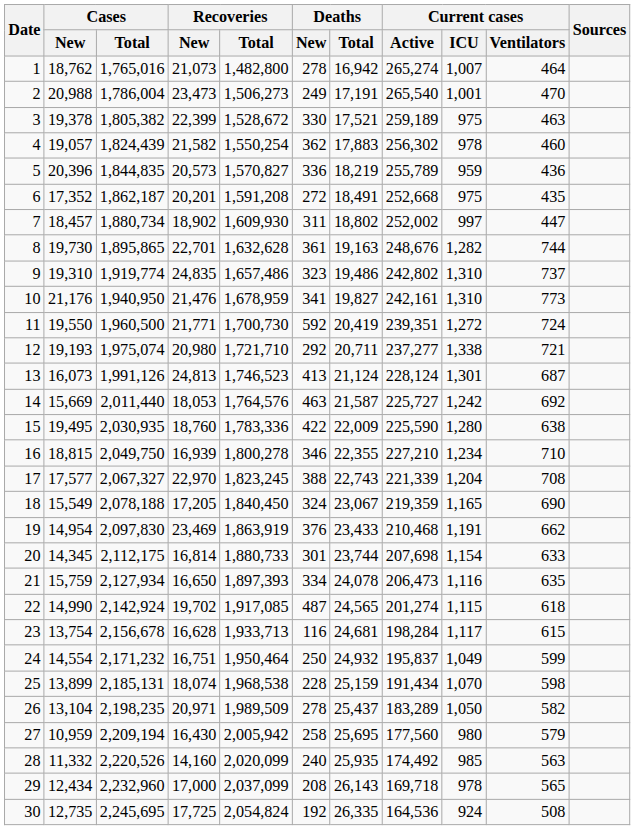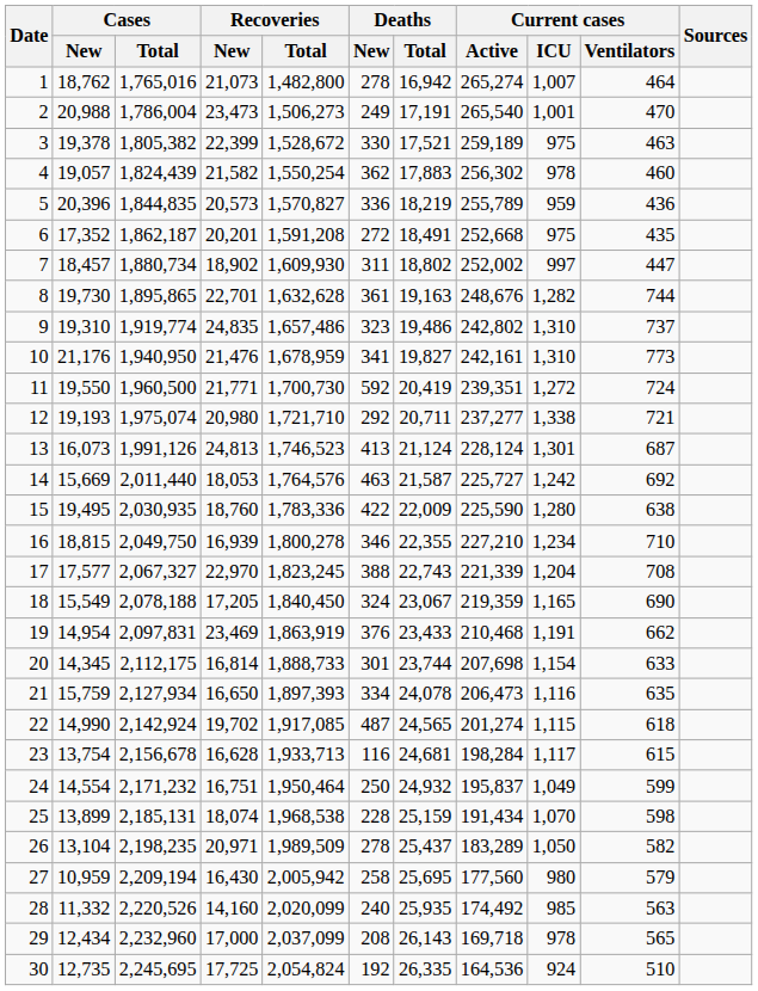 <table class="wikitable sortable mw-collapsible mw-collapsed sticky-header-multi sort-under" style="text-align:right;">
 <tr>
 <th rowspan=2>Date</th>
 <th colspan=2>Cases</th>
 <th colspan=2>Recoveries</th>
 <th colspan=2>Deaths</th>
 <th colspan=3>Current cases</th>
 <th rowspan=2 class="unsortable">Sources</th>
 </tr>
 <tr>
 <th>New</th>
 <th>Total</th>
 <th>New</th>
 <th>Total</th>
 <th>New</th>
 <th>Total</th>
 <th>Active</th>
 <th>ICU</th>
 <th>Ventilators</th>
 </tr>
 <tr>
 <td>1</td>
 <td>18,762</td>
 <td>1,765,016</td>
 <td>21,073</td>
 <td>1,482,800</td>
 <td>278</td>
 <td>16,942</td>
 <td>265,274</td>
 <td>1,007</td>
 <td>464</td>
 <td></td>
 </tr>
 <tr>
 <td>2</td>
 <td>20,988</td>
 <td>1,786,004</td>
 <td>23,473</td>
 <td>1,506,273</td>
 <td>249</td>
 <td>17,191</td>
 <td>265,540</td>
 <td>1,001</td>
 <td>470</td>
 <td></td>
 </tr>
 <tr>
 <td>3</td>
 <td>19,378</td>
 <td>1,805,382</td>
 <td>22,399</td>
 <td>1,528,672</td>
 <td>330</td>
 <td>17,521</td>
 <td>259,189</td>
 <td>975</td>
 <td>463</td>
 <td></td>
 </tr>
 <tr>
 <td>4</td>
 <td>19,057</td>
 <td>1,824,439</td>
 <td>21,582</td>
 <td>1,550,254</td>
 <td>362</td>
 <td>17,883</td>
 <td>256,302</td>
 <td>978</td>
 <td>460</td>
 <td></td>
 </tr>
 <tr>
 <td>5</td>
 <td>20,396</td>
 <td>1,844,835</td>
 <td>20,573</td>
 <td>1,570,827</td>
 <td>336</td>
 <td>18,219</td>
 <td>255,789</td>
 <td>959</td>
 <td>436</td>
 <td></td>
 </tr>
 <tr>
 <td>6</td>
 <td>17,352</td>
 <td>1,862,187</td>
 <td>20,201</td>
 <td>1,591,208</td>
 <td>272</td>
 <td>18,491</td>
 <td>252,668</td>
 <td>975</td>
 <td>435</td>
 <td></td>
 </tr>
 <tr>
 <td>7</td>
 <td>18,457</td>
 <td>1,880,734</td>
 <td>18,902</td>
 <td>1,609,930</td>
 <td>311</td>
 <td>18,802</td>
 <td>252,002</td>
 <td>997</td>
 <td>447</td>
 <td></td>
 </tr>
 <tr>
 <td>8</td>
 <td>19,730</td>
 <td>1,895,865</td>
 <td>22,701</td>
 <td>1,632,628</td>
 <td>361</td>
 <td>19,163</td>
 <td>248,676</td>
 <td>1,282</td>
 <td>744</td>
 <td></td>
 </tr>
 <tr>
 <td>9</td>
 <td>19,310</td>
 <td>1,919,774</td>
 <td>24,835</td>
 <td>1,657,486</td>
 <td>323</td>
 <td>19,486</td>
 <td>242,802</td>
 <td>1,310</td>
 <td>737</td>
 <td></td>
 </tr>
 <tr>
 <td>10</td>
 <td>21,176</td>
 <td>1,940,950</td>
 <td>21,476</td>
 <td>1,678,959</td>
 <td>341</td>
 <td>19,827</td>
 <td>242,161</td>
 <td>1,310</td>
 <td>773</td>
 <td></td>
 </tr>
 <tr>
 <td>11</td>
 <td>19,550</td>
 <td>1,960,500</td>
 <td>21,771</td>
 <td>1,700,730</td>
 <td>592</td>
 <td>20,419</td>
 <td>239,351</td>
 <td>1,272</td>
 <td>724</td>
 <td></td>
 </tr>
 <tr>
 <td>12</td>
 <td>19,193</td>
 <td>1,975,074</td>
 <td>20,980</td>
 <td>1,721,710</td>
 <td>292</td>
 <td>20,711</td>
 <td>237,277</td>
 <td>1,338</td>
 <td>721</td>
 <td></td>
 </tr>
 <tr>
 <td>13</td>
 <td>16,073</td>
 <td>1,991,126</td>
 <td>24,813</td>
 <td>1,746,523</td>
 <td>413</td>
 <td>21,124</td>
 <td>228,124</td>
 <td>1,301</td>
 <td>687</td>
 <td></td>
 </tr>
 <tr>
 <td>14</td>
 <td>15,669</td>
 <td>2,011,440</td>
 <td>18,053</td>
 <td>1,764,576</td>
 <td>463</td>
 <td>21,587</td>
 <td>225,727</td>
 <td>1,242</td>
 <td>692</td>
 <td></td>
 </tr>
 <tr>
 <td>15</td>
 <td>19,495</td>
 <td>2,030,935</td>
 <td>18,760</td>
 <td>1,783,336</td>
 <td>422</td>
 <td>22,009</td>
 <td>225,590</td>
 <td>1,280</td>
 <td>638</td>
 <td></td>
 </tr>
 <tr>
 <td>16</td>
 <td>18,815</td>
 <td>2,049,750</td>
 <td>16,939</td>
 <td>1,800,278</td>
 <td>346</td>
 <td>22,355</td>
 <td>227,210</td>
 <td>1,234</td>
 <td>710</td>
 <td></td>
 </tr>
 <tr>
 <td>17</td>
 <td>17,577</td>
 <td>2,067,327</td>
 <td>22,970</td>
 <td>1,823,245</td>
 <td>388</td>
 <td>22,743</td>
 <td>221,339</td>
 <td>1,204</td>
 <td>708</td>
 <td></td>
 </tr>
 <tr>
 <td>18</td>
 <td>15,549</td>
 <td>2,078,188</td>
 <td>17,205</td>
 <td>1,840,450</td>
 <td>324</td>
 <td>23,067</td>
 <td>219,359</td>
 <td>1,165</td>
 <td>690</td>
 <td></td>
 </tr>
 <tr>
 <td>19</td>
 <td>14,954</td>
-<td>2,097,830</td>
+<td>2,097,831</td>
 <td>23,469</td>
 <td>1,863,919</td>
 <td>376</td>
 <td>23,433</td>
 <td>210,468</td>
 <td>1,191</td>
 <td>662</td>
 <td></td>
 </tr>
 <tr>
 <td>20</td>
 <td>14,345</td>
 <td>2,112,175</td>
 <td>16,814</td>
-<td>1,880,733</td>
+<td>1,888,733</td>
 <td>301</td>
 <td>23,744</td>
 <td>207,698</td>
 <td>1,154</td>
 <td>633</td>
 <td></td>
 </tr>
 <tr>
 <td>21</td>
 <td>15,759</td>
 <td>2,127,934</td>
 <td>16,650</td>
 <td>1,897,393</td>
 <td>334</td>
 <td>24,078</td>
 <td>206,473</td>
 <td>1,116</td>
 <td>635</td>
 <td></td>
 </tr>
 <tr>
 <td>22</td>
 <td>14,990</td>
 <td>2,142,924</td>
 <td>19,702</td>
 <td>1,917,085</td>
 <td>487</td>
 <td>24,565</td>
 <td>201,274</td>
 <td>1,115</td>
 <td>618</td>
 <td></td>
 </tr>
 <tr>
 <td>23</td>
 <td>13,754</td>
 <td>2,156,678</td>
 <td>16,628</td>
 <td>1,933,713</td>
 <td>116</td>
 <td>24,681</td>
 <td>198,284</td>
 <td>1,117</td>
 <td>615</td>
 <td></td>
 </tr>
 <tr>
 <td>24</td>
 <td>14,554</td>
 <td>2,171,232</td>
 <td>16,751</td>
 <td>1,950,464</td>
 <td>250</td>
 <td>24,932</td>
 <td>195,837</td>
 <td>1,049</td>
 <td>599</td>
 <td></td>
 </tr>
 <tr>
 <td>25</td>
 <td>13,899</td>
 <td>2,185,131</td>
 <td>18,074</td>
 <td>1,968,538</td>
 <td>228</td>
 <td>25,159</td>
 <td>191,434</td>
 <td>1,070</td>
 <td>598</td>
 <td></td>
 </tr>
 <tr>
 <td>26</td>
 <td>13,104</td>
 <td>2,198,235</td>
 <td>20,971</td>
 <td>1,989,509</td>
 <td>278</td>
 <td>25,437</td>
 <td>183,289</td>
 <td>1,050</td>
 <td>582</td>
 <td></td>
 </tr>
 <tr>
 <td>27</td>
 <td>10,959</td>
 <td>2,209,194</td>
 <td>16,430</td>
 <td>2,005,942</td>
 <td>258</td>
 <td>25,695</td>
 <td>177,560</td>
 <td>980</td>
 <td>579</td>
 <td></td>
 </tr>
 <tr>
 <td>28</td>
 <td>11,332</td>
 <td>2,220,526</td>
 <td>14,160</td>
 <td>2,020,099</td>
 <td>240</td>
 <td>25,935</td>
 <td>174,492</td>
 <td>985</td>
 <td>563</td>
 <td></td>
 </tr>
 <tr>
 <td>29</td>
 <td>12,434</td>
 <td>2,232,960</td>
 <td>17,000</td>
 <td>2,037,099</td>
 <td>208</td>
 <td>26,143</td>
 <td>169,718</td>
 <td>978</td>
 <td>565</td>
 <td></td>
 </tr>
 <tr>
 <td>30</td>
 <td>12,735</td>
 <td>2,245,695</td>
 <td>17,725</td>
 <td>2,054,824</td>
 <td>192</td>
 <td>26,335</td>
 <td>164,536</td>
 <td>924</td>
-<td>508</td>
+<td>510</td>
 <td></td>
 </tr>
 </table>
